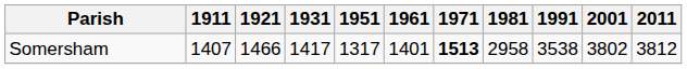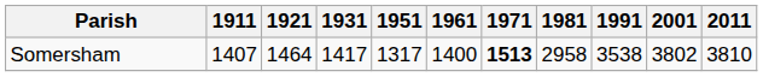 <table class="wikitable" style="text-align: center;">
 <tr>
 <th width="150">Parish<br></th>
 <th width="30">1911<br></th>
 <th width="30">1921<br></th>
 <th width="30">1931<br></th>
 <th width="30">1951<br></th>
 <th width="30">1961<br></th>
 <th width="30">1971<br></th>
 <th width="30">1981<br></th>
 <th width="30">1991<br></th>
 <th width="30">2001<br></th>
 <th width="30">2011 <br></th>
 </tr>
 <tr>
 <td align=left>Somersham</td>
 <td align="center">1407</td>
-<td align="center">1466</td>
+<td align="center">1464</td>
 <td align="center">1417</td>
 <td align="center">1317</td>
-<td align="center">1401</td>
+<td align="center">1400</td>
 <td align="center"><strong>1513</strong></td>
 <td align="center">2958</td>
 <td align="center">3538</td>
 <td align="center">3802</td>
-<td align="center">3812</td>
+<td align="center">3810</td>
 </tr>
 <tr>
 </tr>
 </table>
